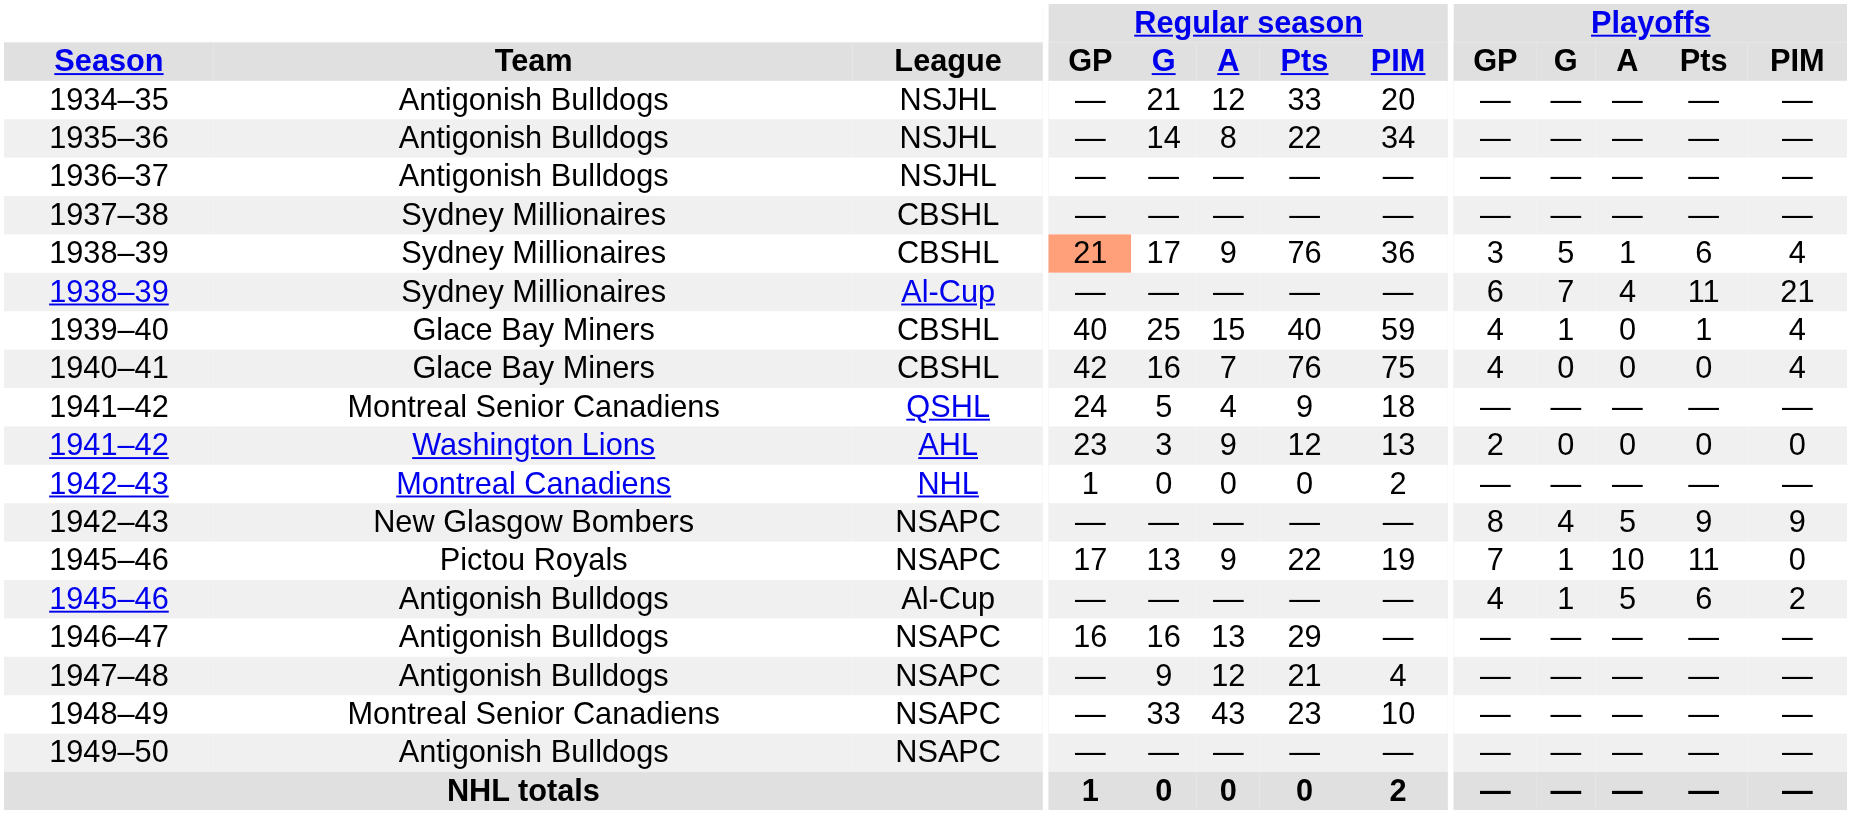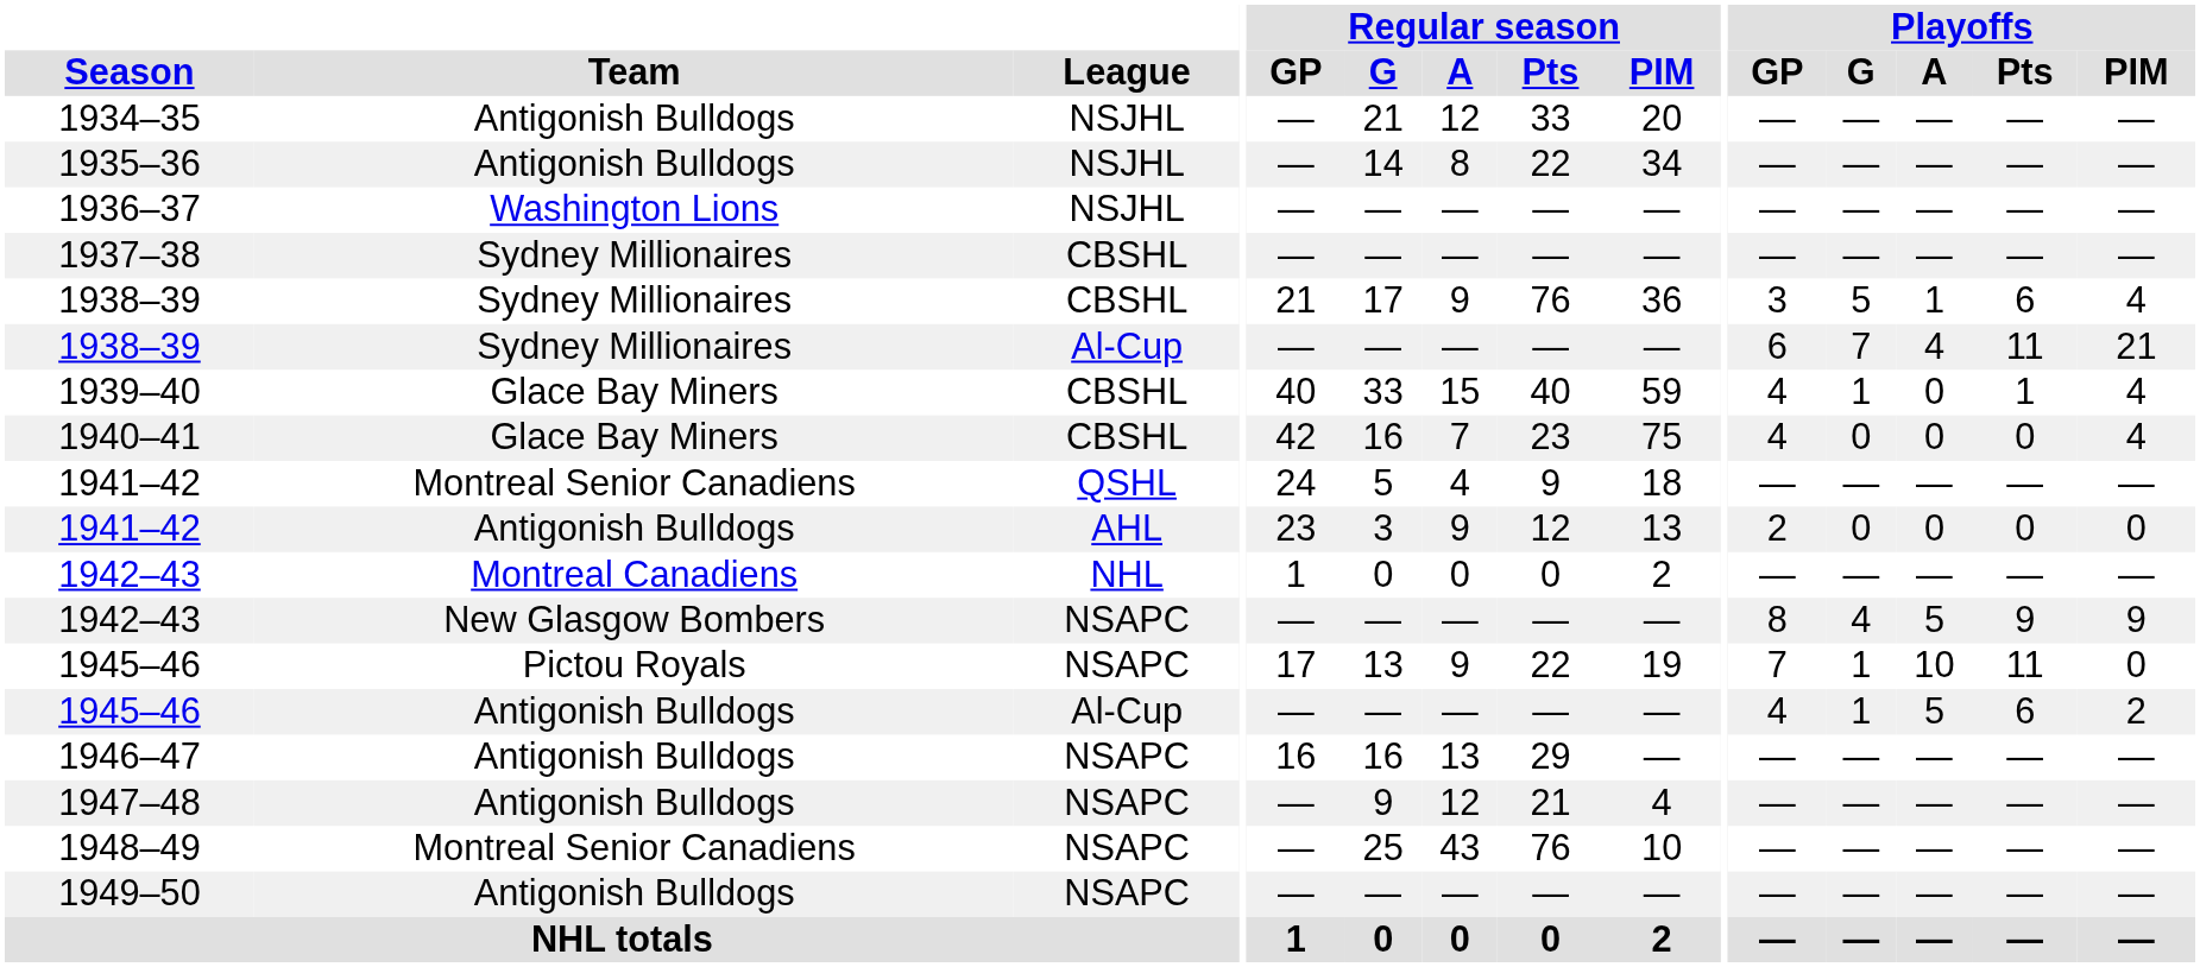 <table border="0" cellpadding="1" cellspacing="0" style="text-align:center; width:60em">
 <tr bgcolor="#e0e0e0">
 <th colspan="3" bgcolor="#ffffff"></th>
 <th rowspan="100" bgcolor="#ffffff"></th>
 <th colspan="5"><a href='#'>Regular season</a></th>
 <th rowspan="100" bgcolor="#ffffff"></th>
 <th colspan="5"><a href='#'>Playoffs</a></th>
 </tr>
 <tr bgcolor="#e0e0e0">
 <th><a href='#'>Season</a></th>
 <th>Team</th>
 <th>League</th>
 <th>GP</th>
 <th><a href='#'>G</a></th>
 <th><a href='#'>A</a></th>
 <th><a href='#'>Pts</a></th>
 <th><a href='#'>PIM</a></th>
 <th>GP</th>
 <th>G</th>
 <th>A</th>
 <th>Pts</th>
 <th>PIM</th>
 </tr>
 <tr>
 <td>1934–35</td>
 <td>Antigonish Bulldogs</td>
 <td>NSJHL</td>
 <td>—</td>
 <td>21</td>
 <td>12</td>
 <td>33</td>
 <td>20</td>
 <td>—</td>
 <td>—</td>
 <td>—</td>
 <td>—</td>
 <td>—</td>
 </tr>
 <tr bgcolor="#f0f0f0">
 <td>1935–36</td>
 <td>Antigonish Bulldogs</td>
 <td>NSJHL</td>
 <td>—</td>
 <td>14</td>
 <td>8</td>
 <td>22</td>
 <td>34</td>
 <td>—</td>
 <td>—</td>
 <td>—</td>
 <td>—</td>
 <td>—</td>
 </tr>
 <tr>
 <td>1936–37</td>
-<td>Antigonish Bulldogs</td>
+<td><a href='#'>Washington Lions</a></td>
 <td>NSJHL</td>
 <td>—</td>
 <td>—</td>
 <td>—</td>
 <td>—</td>
 <td>—</td>
 <td>—</td>
 <td>—</td>
 <td>—</td>
 <td>—</td>
 <td>—</td>
 </tr>
 <tr bgcolor="#f0f0f0">
 <td>1937–38</td>
 <td>Sydney Millionaires</td>
 <td>CBSHL</td>
 <td>—</td>
 <td>—</td>
 <td>—</td>
 <td>—</td>
 <td>—</td>
 <td>—</td>
 <td>—</td>
 <td>—</td>
 <td>—</td>
 <td>—</td>
 </tr>
 <tr>
 <td>1938–39</td>
 <td>Sydney Millionaires</td>
 <td>CBSHL</td>
-<td style="background: lightsalmon;">21</td>
+<td>21</td>
 <td>17</td>
 <td>9</td>
 <td>76</td>
 <td>36</td>
 <td>3</td>
 <td>5</td>
 <td>1</td>
 <td>6</td>
 <td>4</td>
 </tr>
 <tr bgcolor="#f0f0f0">
 <td><a href='#'>1938–39</a></td>
 <td>Sydney Millionaires</td>
 <td><a href='#'>Al-Cup</a></td>
 <td>—</td>
 <td>—</td>
 <td>—</td>
 <td>—</td>
 <td>—</td>
 <td>6</td>
 <td>7</td>
 <td>4</td>
 <td>11</td>
 <td>21</td>
 </tr>
 <tr>
 <td>1939–40</td>
 <td>Glace Bay Miners</td>
 <td>CBSHL</td>
 <td>40</td>
-<td>25</td>
+<td>33</td>
 <td>15</td>
 <td>40</td>
 <td>59</td>
 <td>4</td>
 <td>1</td>
 <td>0</td>
 <td>1</td>
 <td>4</td>
 </tr>
 <tr bgcolor="#f0f0f0">
 <td>1940–41</td>
 <td>Glace Bay Miners</td>
 <td>CBSHL</td>
 <td>42</td>
 <td>16</td>
 <td>7</td>
-<td>76</td>
+<td>23</td>
 <td>75</td>
 <td>4</td>
 <td>0</td>
 <td>0</td>
 <td>0</td>
 <td>4</td>
 </tr>
 <tr>
 <td>1941–42</td>
 <td>Montreal Senior Canadiens</td>
 <td><a href='#'>QSHL</a></td>
 <td>24</td>
 <td>5</td>
 <td>4</td>
 <td>9</td>
 <td>18</td>
 <td>—</td>
 <td>—</td>
 <td>—</td>
 <td>—</td>
 <td>—</td>
 </tr>
 <tr bgcolor="#f0f0f0">
 <td><a href='#'>1941–42</a></td>
-<td><a href='#'>Washington Lions</a></td>
+<td>Antigonish Bulldogs</td>
 <td><a href='#'>AHL</a></td>
 <td>23</td>
 <td>3</td>
 <td>9</td>
 <td>12</td>
 <td>13</td>
 <td>2</td>
 <td>0</td>
 <td>0</td>
 <td>0</td>
 <td>0</td>
 </tr>
 <tr>
 <td><a href='#'>1942–43</a></td>
 <td><a href='#'>Montreal Canadiens</a></td>
 <td><a href='#'>NHL</a></td>
 <td>1</td>
 <td>0</td>
 <td>0</td>
 <td>0</td>
 <td>2</td>
 <td>—</td>
 <td>—</td>
 <td>—</td>
 <td>—</td>
 <td>—</td>
 </tr>
 <tr bgcolor="#f0f0f0">
 <td>1942–43</td>
 <td>New Glasgow Bombers</td>
 <td>NSAPC</td>
 <td>—</td>
 <td>—</td>
 <td>—</td>
 <td>—</td>
 <td>—</td>
 <td>8</td>
 <td>4</td>
 <td>5</td>
 <td>9</td>
 <td>9</td>
 </tr>
 <tr>
 <td>1945–46</td>
 <td>Pictou Royals</td>
 <td>NSAPC</td>
 <td>17</td>
 <td>13</td>
 <td>9</td>
 <td>22</td>
 <td>19</td>
 <td>7</td>
 <td>1</td>
 <td>10</td>
 <td>11</td>
 <td>0</td>
 </tr>
 <tr bgcolor="#f0f0f0">
 <td><a href='#'>1945–46</a></td>
 <td>Antigonish Bulldogs</td>
 <td>Al-Cup</td>
 <td>—</td>
 <td>—</td>
 <td>—</td>
 <td>—</td>
 <td>—</td>
 <td>4</td>
 <td>1</td>
 <td>5</td>
 <td>6</td>
 <td>2</td>
 </tr>
 <tr>
 <td>1946–47</td>
 <td>Antigonish Bulldogs</td>
 <td>NSAPC</td>
 <td>16</td>
 <td>16</td>
 <td>13</td>
 <td>29</td>
 <td>—</td>
 <td>—</td>
 <td>—</td>
 <td>—</td>
 <td>—</td>
 <td>—</td>
 </tr>
 <tr bgcolor="#f0f0f0">
 <td>1947–48</td>
 <td>Antigonish Bulldogs</td>
 <td>NSAPC</td>
 <td>—</td>
 <td>9</td>
 <td>12</td>
 <td>21</td>
 <td>4</td>
 <td>—</td>
 <td>—</td>
 <td>—</td>
 <td>—</td>
 <td>—</td>
 </tr>
 <tr>
 <td>1948–49</td>
 <td>Montreal Senior Canadiens</td>
 <td>NSAPC</td>
 <td>—</td>
-<td>33</td>
+<td>25</td>
 <td>43</td>
-<td>23</td>
+<td>76</td>
 <td>10</td>
 <td>—</td>
 <td>—</td>
 <td>—</td>
 <td>—</td>
 <td>—</td>
 </tr>
 <tr bgcolor="#f0f0f0">
 <td>1949–50</td>
 <td>Antigonish Bulldogs</td>
 <td>NSAPC</td>
 <td>—</td>
 <td>—</td>
 <td>—</td>
 <td>—</td>
 <td>—</td>
 <td>—</td>
 <td>—</td>
 <td>—</td>
 <td>—</td>
 <td>—</td>
 </tr>
 <tr bgcolor="#e0e0e0">
 <th colspan="3">NHL totals</th>
 <th>1</th>
 <th>0</th>
 <th>0</th>
 <th>0</th>
 <th>2</th>
 <th>—</th>
 <th>—</th>
 <th>—</th>
 <th>—</th>
 <th>—</th>
 </tr>
 </table>
